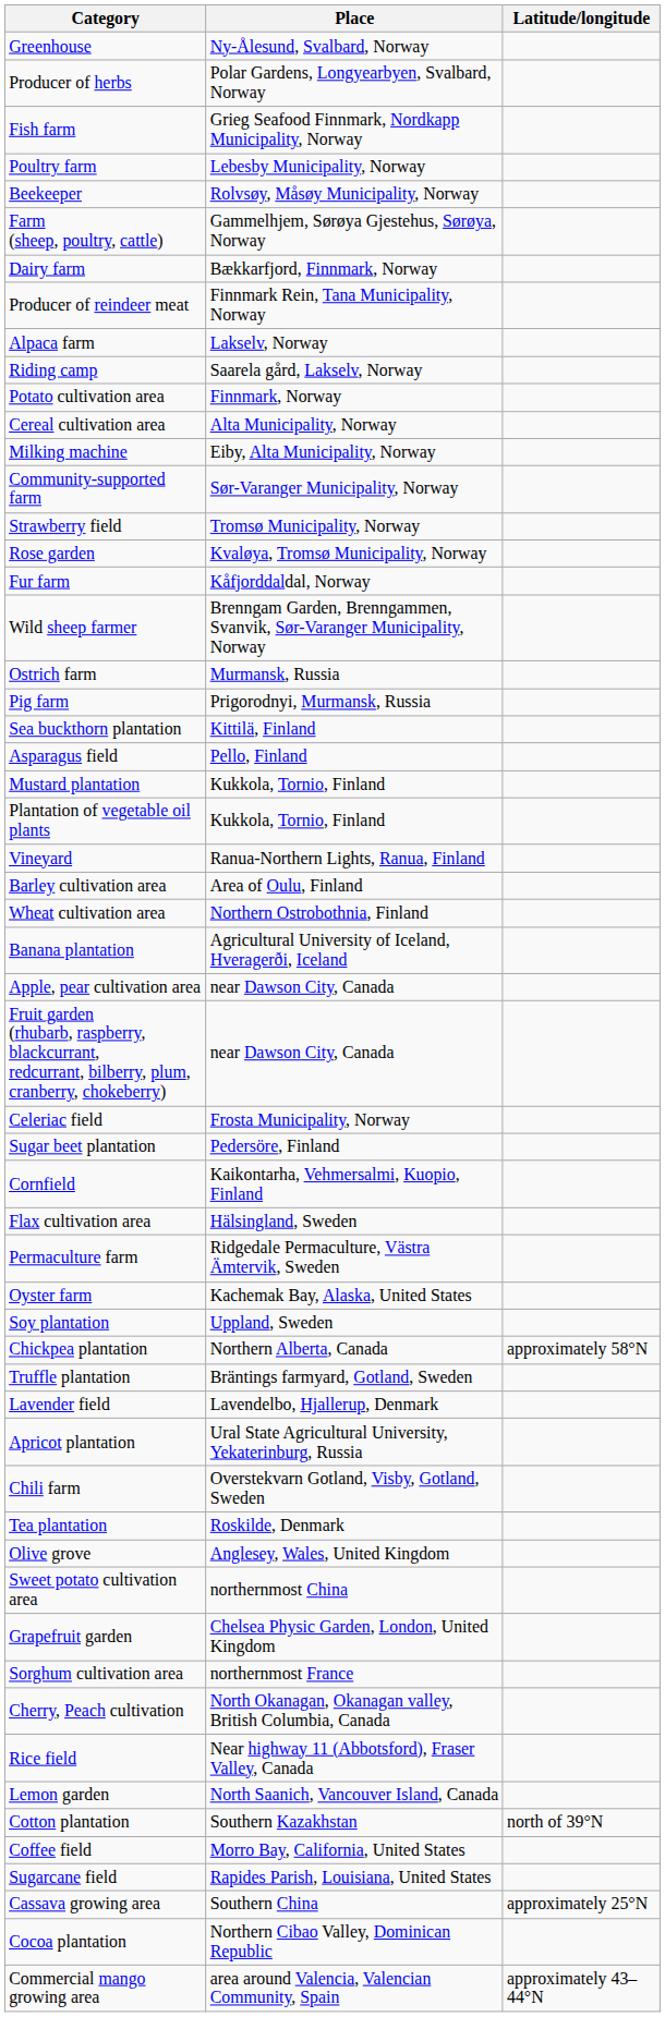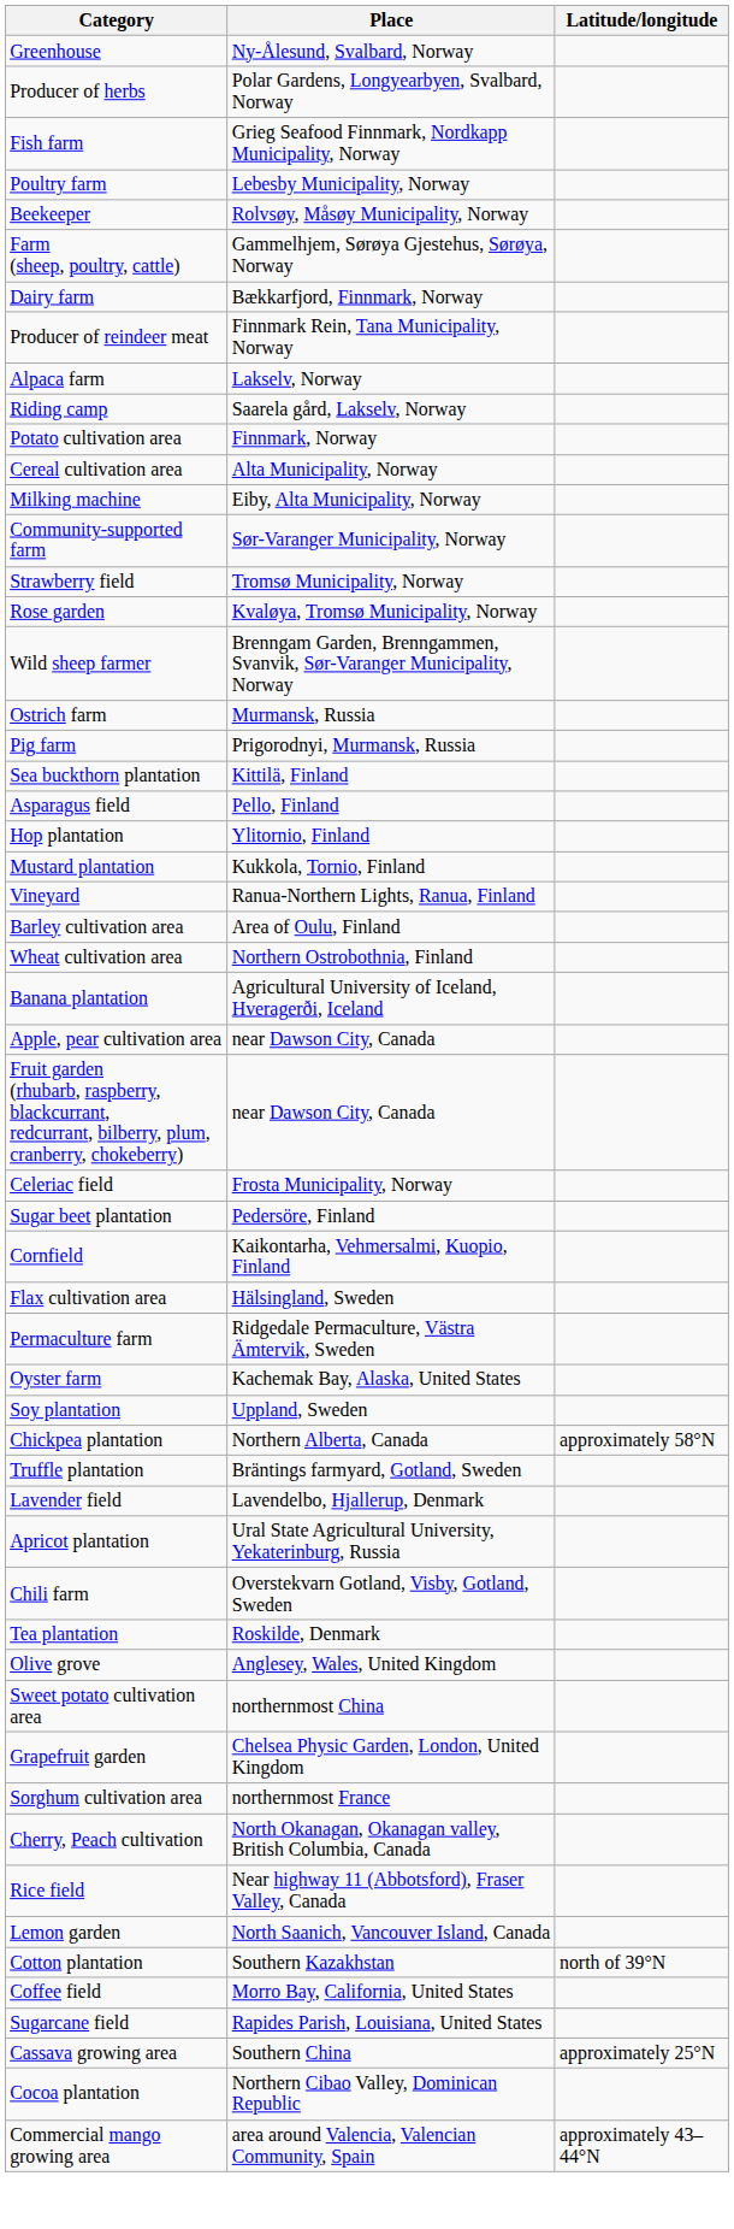 <table class="wikitable">
 <tr>
 <th>Category</th>
 <th>Place</th>
 <th>Latitude/longitude</th>
 </tr>
 <tr>
 <td><a href='#'>Greenhouse</a></td>
 <td><a href='#'>Ny-Ålesund</a>, <a href='#'>Svalbard</a>, Norway</td>
 <td></td>
 </tr>
 <tr>
 <td>Producer of <a href='#'>herbs</a></td>
 <td>Polar Gardens, <a href='#'>Longyearbyen</a>, Svalbard, Norway</td>
 <td></td>
 </tr>
 <tr>
 <td><a href='#'>Fish farm</a></td>
 <td>Grieg Seafood Finnmark, <a href='#'>Nordkapp Municipality</a>, Norway</td>
 <td></td>
 </tr>
 <tr>
 <td><a href='#'>Poultry farm</a></td>
 <td><a href='#'>Lebesby Municipality</a>, Norway</td>
 <td></td>
 </tr>
 <tr>
 <td><a href='#'>Beekeeper</a></td>
 <td><a href='#'>Rolvsøy</a>, <a href='#'>Måsøy Municipality</a>, Norway</td>
 <td></td>
 </tr>
 <tr>
 <td><a href='#'>Farm</a><br>(<a href='#'>sheep</a>, <a href='#'>poultry</a>, <a href='#'>cattle</a>)</td>
 <td>Gammelhjem, Sørøya Gjestehus, <a href='#'>Sørøya</a>, Norway</td>
 <td></td>
 </tr>
 <tr>
 <td><a href='#'>Dairy farm</a></td>
 <td>Bækkarfjord, <a href='#'>Finnmark</a>, Norway</td>
 <td></td>
 </tr>
 <tr>
 <td>Producer of <a href='#'>reindeer</a> meat</td>
 <td>Finnmark Rein, <a href='#'>Tana Municipality</a>, Norway</td>
 <td></td>
 </tr>
 <tr>
 <td><a href='#'>Alpaca</a> farm</td>
 <td><a href='#'>Lakselv</a>, Norway</td>
 <td></td>
 </tr>
 <tr>
 <td><a href='#'>Riding camp</a></td>
 <td>Saarela gård, <a href='#'>Lakselv</a>, Norway</td>
 <td></td>
 </tr>
 <tr>
 <td><a href='#'>Potato</a> cultivation area</td>
 <td><a href='#'>Finnmark</a>, Norway</td>
 <td></td>
 </tr>
 <tr>
 <td><a href='#'>Cereal</a> cultivation area</td>
 <td><a href='#'>Alta Municipality</a>, Norway</td>
 <td></td>
 </tr>
 <tr>
 <td><a href='#'>Milking machine</a></td>
 <td>Eiby, <a href='#'>Alta Municipality</a>, Norway</td>
 <td></td>
 </tr>
 <tr>
 <td><a href='#'>Community-supported farm</a></td>
 <td><a href='#'>Sør-Varanger Municipality</a>, Norway</td>
 <td></td>
 </tr>
 <tr>
 <td><a href='#'>Strawberry</a> field</td>
 <td><a href='#'>Tromsø Municipality</a>, Norway</td>
 <td></td>
 </tr>
 <tr>
 <td><a href='#'>Rose garden</a></td>
 <td><a href='#'>Kvaløya</a>, <a href='#'>Tromsø Municipality</a>, Norway</td>
 <td></td>
 </tr>
 <tr>
-<td><a href='#'>Fur farm</a></td>
-<td><a href='#'>Kåfjorddal</a>dal, Norway</td>
-<td></td>
-</tr>
-<tr>
 <td>Wild <a href='#'>sheep farmer</a></td>
 <td>Brenngam Garden, Brenngammen, Svanvik, <a href='#'>Sør-Varanger Municipality</a>, Norway</td>
 <td></td>
 </tr>
 <tr>
 <td><a href='#'>Ostrich</a> farm</td>
 <td><a href='#'>Murmansk</a>, Russia</td>
 <td></td>
 </tr>
 <tr>
 <td><a href='#'>Pig farm</a></td>
 <td>Prigorodnyi, <a href='#'>Murmansk</a>, Russia</td>
 <td></td>
 </tr>
 <tr>
 <td><a href='#'>Sea buckthorn</a> plantation</td>
 <td><a href='#'>Kittilä</a>, <a href='#'>Finland</a></td>
 <td> </td>
 </tr>
 <tr>
 <td><a href='#'>Asparagus</a> field</td>
 <td><a href='#'>Pello</a>, <a href='#'>Finland</a></td>
 <td> </td>
 </tr>
 <tr>
-<td><a href='#'>Mustard plantation</a></td>
-<td>Kukkola, <a href='#'>Tornio</a>, Finland</td>
+<td><a href='#'>Hop</a> plantation</td>
+<td><a href='#'>Ylitornio</a>, <a href='#'>Finland</a></td>
 <td></td>
 </tr>
 <tr>
-<td>Plantation of <a href='#'>vegetable oil plants</a></td>
+<td><a href='#'>Mustard plantation</a></td>
 <td>Kukkola, <a href='#'>Tornio</a>, Finland</td>
 <td></td>
 </tr>
 <tr>
 <td><a href='#'>Vineyard</a></td>
 <td>Ranua-Northern Lights, <a href='#'>Ranua</a>, <a href='#'>Finland</a></td>
 <td></td>
 </tr>
 <tr>
 <td><a href='#'>Barley</a> cultivation area</td>
 <td>Area of <a href='#'>Oulu</a>, Finland</td>
 <td></td>
 </tr>
 <tr>
 <td><a href='#'>Wheat</a> cultivation area</td>
 <td><a href='#'>Northern Ostrobothnia</a>, Finland</td>
 <td></td>
 </tr>
 <tr>
 <td><a href='#'>Banana plantation</a></td>
 <td>Agricultural University of Iceland, <a href='#'>Hveragerði</a>, <a href='#'>Iceland</a></td>
 <td></td>
 </tr>
 <tr>
 <td><a href='#'>Apple</a>, <a href='#'>pear</a> cultivation area</td>
 <td>near <a href='#'>Dawson City</a>, Canada</td>
 <td></td>
 </tr>
 <tr>
 <td><a href='#'>Fruit garden</a><br>(<a href='#'>rhubarb</a>, <a href='#'>raspberry</a>, <a href='#'>blackcurrant</a>,<br><a href='#'>redcurrant</a>, <a href='#'>bilberry</a>, <a href='#'>plum</a>, <a href='#'>cranberry</a>, <a href='#'>chokeberry</a>)</td>
 <td>near <a href='#'>Dawson City</a>, Canada</td>
 <td></td>
 </tr>
 <tr>
 <td><a href='#'>Celeriac</a> field</td>
 <td><a href='#'>Frosta Municipality</a>, Norway</td>
 <td></td>
 </tr>
 <tr>
 <td><a href='#'>Sugar beet</a> plantation</td>
 <td><a href='#'>Pedersöre</a>, Finland</td>
 <td></td>
 </tr>
 <tr>
 <td><a href='#'>Cornfield</a></td>
 <td>Kaikontarha, <a href='#'>Vehmersalmi</a>, <a href='#'>Kuopio</a>, <a href='#'>Finland</a></td>
 <td></td>
 </tr>
 <tr>
 <td><a href='#'>Flax</a> cultivation area</td>
 <td><a href='#'>Hälsingland</a>, Sweden</td>
 <td></td>
 </tr>
 <tr>
 <td><a href='#'>Permaculture</a> farm</td>
 <td>Ridgedale Permaculture, <a href='#'>Västra Ämtervik</a>, Sweden</td>
 <td></td>
 </tr>
 <tr>
 <td><a href='#'>Oyster farm</a></td>
 <td>Kachemak Bay, <a href='#'>Alaska</a>, United States</td>
 <td></td>
 </tr>
 <tr>
 <td><a href='#'>Soy plantation</a></td>
 <td><a href='#'>Uppland</a>, Sweden</td>
 <td></td>
 </tr>
 <tr>
 <td><a href='#'>Chickpea</a> plantation</td>
 <td>Northern <a href='#'>Alberta</a>, Canada</td>
 <td>approximately 58°N</td>
 </tr>
 <tr>
 <td><a href='#'>Truffle</a> plantation</td>
 <td>Bräntings farmyard, <a href='#'>Gotland</a>, Sweden</td>
 <td></td>
 </tr>
 <tr>
 <td><a href='#'>Lavender</a> field</td>
 <td>Lavendelbo, <a href='#'>Hjallerup</a>, Denmark</td>
 <td></td>
 </tr>
 <tr>
 <td><a href='#'>Apricot</a> plantation</td>
 <td>Ural State Agricultural University, <a href='#'>Yekaterinburg</a>, Russia</td>
 <td></td>
 </tr>
 <tr>
 <td><a href='#'>Chili</a> farm</td>
 <td>Overstekvarn Gotland, <a href='#'>Visby</a>, <a href='#'>Gotland</a>, Sweden</td>
 <td></td>
 </tr>
 <tr>
 <td><a href='#'>Tea plantation</a></td>
 <td><a href='#'>Roskilde</a>, Denmark</td>
 <td></td>
 </tr>
 <tr>
 <td><a href='#'>Olive</a> grove</td>
 <td><a href='#'>Anglesey</a>, <a href='#'>Wales</a>, United Kingdom</td>
 <td> </td>
 </tr>
 <tr>
 <td><a href='#'>Sweet potato</a> cultivation area</td>
 <td>northernmost <a href='#'>China</a></td>
 <td></td>
 </tr>
 <tr>
 <td><a href='#'>Grapefruit</a> garden</td>
 <td><a href='#'>Chelsea Physic Garden</a>, <a href='#'>London</a>, United Kingdom</td>
 <td></td>
 </tr>
 <tr>
 <td><a href='#'>Sorghum</a> cultivation area</td>
 <td>northernmost <a href='#'>France</a></td>
 <td></td>
 </tr>
 <tr>
 <td><a href='#'>Cherry</a>, <a href='#'>Peach</a> cultivation</td>
 <td><a href='#'>North Okanagan</a>, <a href='#'>Okanagan valley</a>, British Columbia, Canada</td>
 <td></td>
 </tr>
 <tr>
 <td><a href='#'>Rice field</a></td>
 <td>Near <a href='#'>highway 11 (Abbotsford)</a>, <a href='#'>Fraser Valley</a>, Canada</td>
 <td></td>
 </tr>
 <tr>
 <td><a href='#'>Lemon</a> garden</td>
 <td><a href='#'>North Saanich</a>, <a href='#'>Vancouver Island</a>, Canada</td>
 <td></td>
 </tr>
 <tr>
 <td><a href='#'>Cotton</a> plantation</td>
 <td>Southern <a href='#'>Kazakhstan</a></td>
 <td>north of 39°N</td>
 </tr>
 <tr>
 <td><a href='#'>Coffee</a> field</td>
 <td><a href='#'>Morro Bay</a>, <a href='#'>California</a>, United States</td>
 <td> </td>
 </tr>
 <tr>
 <td><a href='#'>Sugarcane</a> field</td>
 <td><a href='#'>Rapides Parish</a>, <a href='#'>Louisiana</a>, United States</td>
 <td> </td>
 </tr>
 <tr>
 <td><a href='#'>Cassava</a> growing area</td>
 <td>Southern <a href='#'>China</a></td>
 <td>approximately 25°N</td>
 </tr>
 <tr>
 <td><a href='#'>Cocoa</a> plantation</td>
 <td>Northern <a href='#'>Cibao</a> Valley, <a href='#'>Dominican Republic</a></td>
 <td> </td>
 </tr>
 <tr>
 <td>Commercial <a href='#'>mango</a> growing area</td>
 <td>area around <a href='#'>Valencia</a>, <a href='#'>Valencian Community</a>, <a href='#'>Spain</a></td>
 <td>approximately 43–44°N</td>
 </tr>
 </table>
